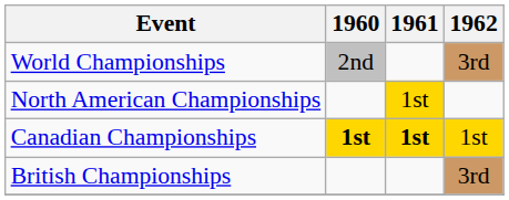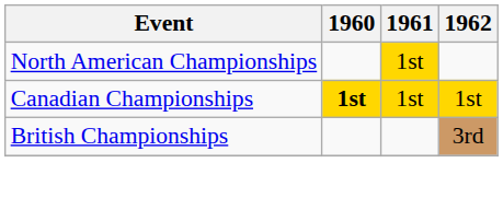 <table class="wikitable">
 <tr>
 <th>Event</th>
 <th>1960</th>
 <th>1961</th>
 <th>1962</th>
-</tr>
-<tr>
-<td><a href='#'>World Championships</a></td>
-<td align="center" bgcolor="silver">2nd</td>
-<td></td>
-<td align="center" bgcolor="#cc9966">3rd</td>
 </tr>
 <tr>
 <td><a href='#'>North American Championships</a></td>
 <td></td>
 <td align="center" bgcolor="gold">1st</td>
 <td></td>
 </tr>
 <tr>
 <td><a href='#'>Canadian Championships</a></td>
 <td align="center" bgcolor="gold"><strong>1st</strong></td>
-<td align="center" bgcolor="gold"><strong>1st</strong></td>
+<td align="center" bgcolor="gold">1st</td>
 <td align="center" bgcolor="gold">1st</td>
 </tr>
 <tr>
 <td><a href='#'>British Championships</a></td>
 <td></td>
 <td></td>
 <td align="center" bgcolor="#cc9966">3rd</td>
 </tr>
 <tr>
 </tr>
 </table>
